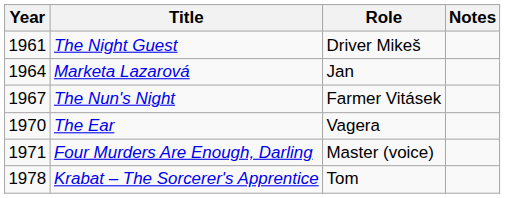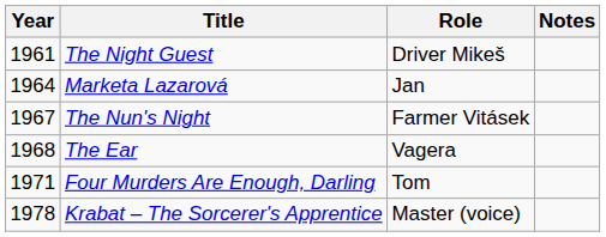 <table class="wikitable sortable">
 <tr>
 <th>Year</th>
 <th>Title</th>
 <th>Role</th>
 <th class="unsortable">Notes</th>
 </tr>
 <tr>
 <td>1961</td>
 <td><em><a href='#'>The Night Guest</a></em></td>
 <td>Driver Mikeš</td>
 <td></td>
 </tr>
 <tr>
 <td>1964</td>
 <td><em><a href='#'>Marketa Lazarová</a></em></td>
 <td>Jan</td>
 <td></td>
 </tr>
 <tr>
 <td>1967</td>
 <td><em><a href='#'>The Nun's Night</a></em></td>
 <td>Farmer Vitásek</td>
 <td></td>
 </tr>
 <tr>
-<td>1970</td>
+<td>1968</td>
 <td><em><a href='#'>The Ear</a></em></td>
 <td>Vagera</td>
 <td></td>
 </tr>
 <tr>
 <td>1971</td>
 <td><em><a href='#'>Four Murders Are Enough, Darling</a></em></td>
-<td>Master (voice)</td>
+<td>Tom</td>
 <td></td>
 </tr>
 <tr>
 <td>1978</td>
 <td><em><a href='#'>Krabat – The Sorcerer's Apprentice</a></em></td>
-<td>Tom</td>
+<td>Master (voice)</td>
 <td></td>
 </tr>
 </table>
